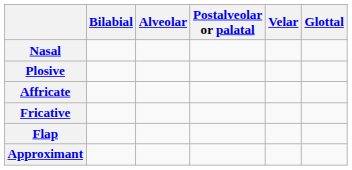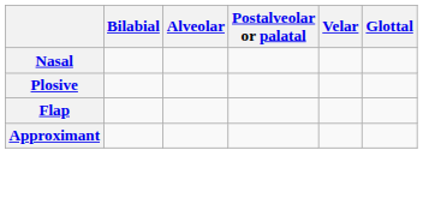 <table class="wikitable" border="1" style="text-align: center">
 <tr>
 <th></th>
 <th><a href='#'>Bilabial</a></th>
 <th><a href='#'>Alveolar</a></th>
 <th><a href='#'>Postalveolar</a><br>or <a href='#'>palatal</a></th>
 <th><a href='#'>Velar</a></th>
 <th><a href='#'>Glottal</a></th>
 </tr>
 <tr>
 <th><a href='#'>Nasal</a></th>
 <td></td>
 <td></td>
 <td></td>
 <td></td>
 <td></td>
 </tr>
 <tr>
 <th><a href='#'>Plosive</a></th>
 <td></td>
 <td></td>
 <td></td>
 <td></td>
 <td></td>
 </tr>
 <tr>
-<th><a href='#'>Affricate</a></th>
-<td></td>
-<td></td>
-<td></td>
-<td></td>
-<td></td>
-</tr>
-<tr>
-<th><a href='#'>Fricative</a></th>
-<td></td>
-<td></td>
-<td></td>
-<td></td>
-<td></td>
-</tr>
-<tr>
 <th><a href='#'>Flap</a></th>
 <td></td>
 <td></td>
 <td></td>
 <td></td>
 <td></td>
 </tr>
 <tr>
 <th><a href='#'>Approximant</a></th>
 <td></td>
 <td></td>
 <td></td>
 <td></td>
 <td></td>
 </tr>
 </table>
